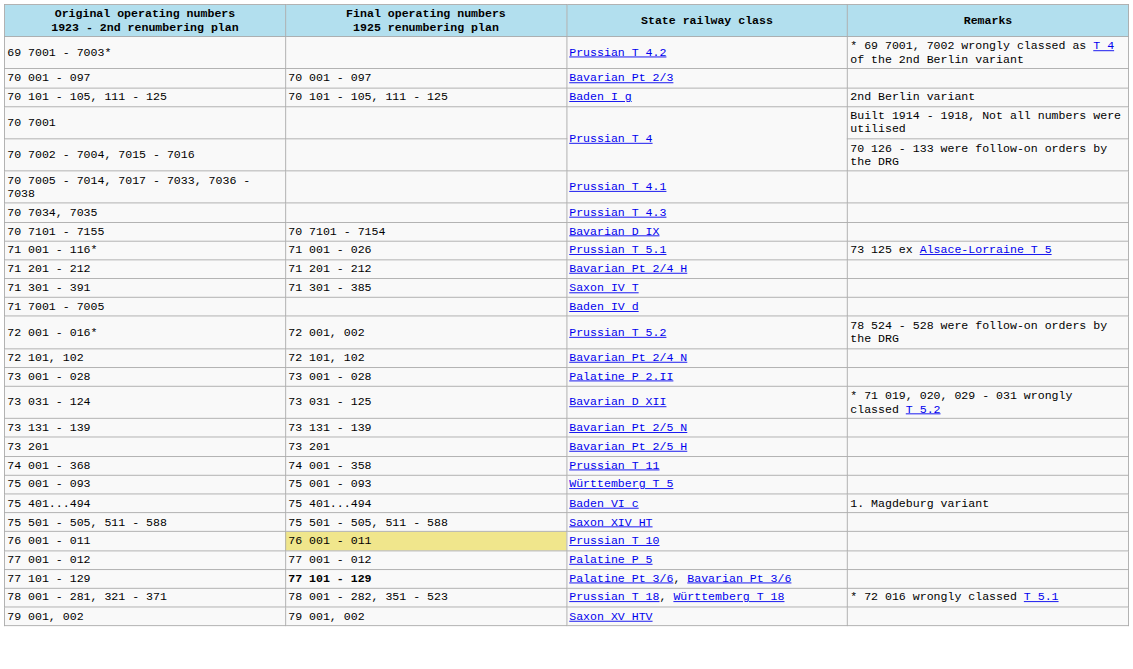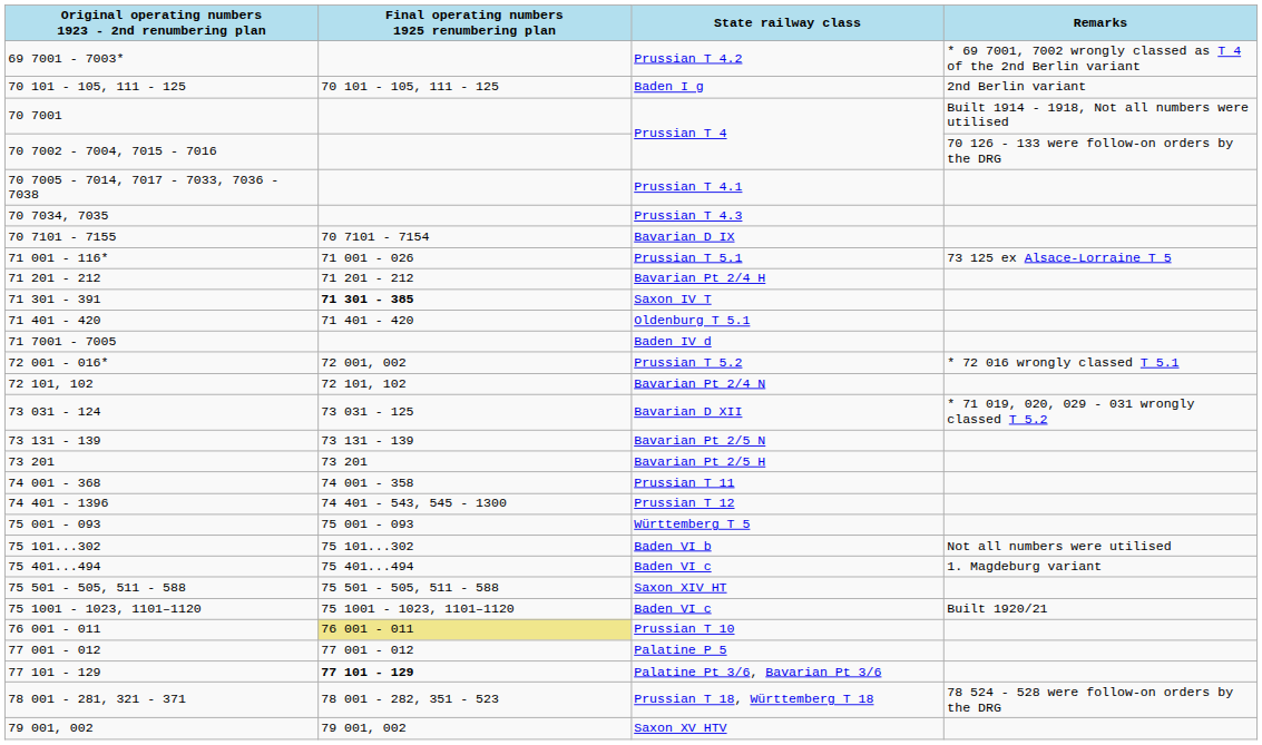 <table class="wikitable" width="100%">
 <tr>
 <th style="background-color:#B2DFEE;" width="25%">Original operating numbers <br>1923 - 2nd renumbering plan</th>
 <th style="background-color:#B2DFEE;" width="25%">Final operating numbers <br>1925 renumbering plan</th>
 <th style="background-color:#B2DFEE;" width="25%">State railway class</th>
 <th style="background-color:#B2DFEE;"  width="25%">Remarks</th>
 </tr>
 <tr>
 <td>69 7001 - 7003*</td>
 <td></td>
 <td><a href='#'>Prussian T 4.2</a></td>
 <td>* 69 7001, 7002 wrongly classed as <a href='#'>T 4</a> of the 2nd Berlin variant</td>
-</tr>
-<tr>
-<td>70 001 - 097</td>
-<td>70 001 - 097</td>
-<td><a href='#'>Bavarian Pt 2/3</a></td>
-<td></td>
 </tr>
 <tr>
 <td>70 101 - 105, 111 - 125</td>
 <td>70 101 - 105, 111 - 125</td>
 <td><a href='#'>Baden I g</a></td>
 <td>2nd Berlin variant</td>
 </tr>
 <tr>
 <td>70 7001</td>
 <td></td>
 <td rowspan="2"><a href='#'>Prussian T 4</a></td>
 <td>Built 1914 - 1918, Not all numbers were utilised</td>
 </tr>
 <tr>
 <td>70 7002 - 7004, 7015 - 7016</td>
 <td></td>
 <td>70 126 - 133 were follow-on orders by the DRG</td>
 </tr>
 <tr>
 <td>70 7005 - 7014, 7017 - 7033, 7036 - 7038</td>
 <td></td>
 <td><a href='#'>Prussian T 4.1</a></td>
 <td></td>
 </tr>
 <tr>
 <td>70 7034, 7035</td>
 <td></td>
 <td><a href='#'>Prussian T 4.3</a></td>
 <td></td>
 </tr>
 <tr>
 <td>70 7101 - 7155</td>
 <td>70 7101 - 7154</td>
 <td><a href='#'>Bavarian D IX</a></td>
 <td></td>
 </tr>
 <tr>
 <td>71 001 - 116*</td>
 <td>71 001 - 026</td>
 <td><a href='#'>Prussian T 5.1</a></td>
 <td>73 125 ex <a href='#'>Alsace-Lorraine T 5</a></td>
 </tr>
 <tr>
 <td>71 201 - 212</td>
 <td>71 201 - 212</td>
 <td><a href='#'>Bavarian Pt 2/4 H</a></td>
 <td></td>
 </tr>
 <tr>
 <td>71 301 - 391</td>
-<td>71 301 - 385</td>
+<td><strong>71 301 - 385</strong></td>
 <td><a href='#'>Saxon IV T</a></td>
+<td></td>
+</tr>
+<tr>
+<td>71 401 - 420</td>
+<td>71 401 - 420</td>
+<td><a href='#'>Oldenburg T 5.1</a></td>
 <td></td>
 </tr>
 <tr>
 <td>71 7001 - 7005</td>
 <td></td>
 <td><a href='#'>Baden IV d</a></td>
 <td></td>
 </tr>
 <tr>
 <td>72 001 - 016*</td>
 <td>72 001, 002</td>
 <td><a href='#'>Prussian T 5.2</a></td>
-<td>78 524 - 528 were follow-on orders by the DRG</td>
+<td>* 72 016 wrongly classed <a href='#'>T 5.1</a></td>
 </tr>
 <tr>
 <td>72 101, 102</td>
 <td>72 101, 102</td>
 <td><a href='#'>Bavarian Pt 2/4 N</a></td>
-<td></td>
-</tr>
-<tr>
-<td>73 001 - 028</td>
-<td>73 001 - 028</td>
-<td><a href='#'>Palatine P 2.II</a></td>
 <td></td>
 </tr>
 <tr>
 <td>73 031 - 124</td>
 <td>73 031 - 125</td>
 <td><a href='#'>Bavarian D XII</a></td>
 <td>* 71 019, 020, 029 - 031 wrongly classed <a href='#'>T 5.2</a></td>
 </tr>
 <tr>
 <td>73 131 - 139</td>
 <td>73 131 - 139</td>
 <td><a href='#'>Bavarian Pt 2/5 N</a></td>
 <td></td>
 </tr>
 <tr>
 <td>73 201</td>
 <td>73 201</td>
 <td><a href='#'>Bavarian Pt 2/5 H</a></td>
 <td></td>
 </tr>
 <tr>
 <td>74 001 - 368</td>
 <td>74 001 - 358</td>
 <td><a href='#'>Prussian T 11</a></td>
 <td></td>
 </tr>
 <tr>
+<td>74 401 - 1396</td>
+<td>74 401 - 543, 545 - 1300</td>
+<td><a href='#'>Prussian T 12</a></td>
+<td></td>
+</tr>
+<tr>
 <td>75 001 - 093</td>
 <td>75 001 - 093</td>
 <td><a href='#'>Württemberg T 5</a></td>
 <td></td>
+</tr>
+<tr>
+<td>75 101...302</td>
+<td>75 101...302</td>
+<td><a href='#'>Baden VI b</a></td>
+<td>Not all numbers were utilised</td>
 </tr>
 <tr>
 <td>75 401...494</td>
 <td>75 401...494</td>
 <td><a href='#'>Baden VI c</a></td>
 <td>1. Magdeburg variant</td>
 </tr>
 <tr>
 <td>75 501 - 505, 511 - 588</td>
 <td>75 501 - 505, 511 - 588</td>
 <td><a href='#'>Saxon XIV HT</a></td>
 <td></td>
+</tr>
+<tr>
+<td>75 1001 - 1023, 1101–1120</td>
+<td>75 1001 - 1023, 1101–1120</td>
+<td><a href='#'>Baden VI c</a></td>
+<td>Built 1920/21</td>
 </tr>
 <tr>
 <td>76 001 - 011</td>
 <td style="background: khaki;">76 001 - 011</td>
 <td><a href='#'>Prussian T 10</a></td>
 <td></td>
 </tr>
 <tr>
 <td>77 001 - 012</td>
 <td>77 001 - 012</td>
 <td><a href='#'>Palatine P 5</a></td>
 <td></td>
 </tr>
 <tr>
 <td>77 101 - 129</td>
 <td><strong>77 101 - 129</strong></td>
 <td><a href='#'>Palatine Pt 3/6</a>, <a href='#'>Bavarian Pt 3/6</a></td>
 <td></td>
 </tr>
 <tr>
 <td>78 001 - 281, 321 - 371</td>
 <td>78 001 - 282, 351 - 523</td>
 <td><a href='#'>Prussian T 18</a>, <a href='#'>Württemberg T 18</a></td>
-<td>* 72 016 wrongly classed <a href='#'>T 5.1</a></td>
+<td>78 524 - 528 were follow-on orders by the DRG</td>
 </tr>
 <tr>
 <td>79 001, 002</td>
 <td>79 001, 002</td>
 <td><a href='#'>Saxon XV HTV</a></td>
 <td></td>
 </tr>
 </table>
